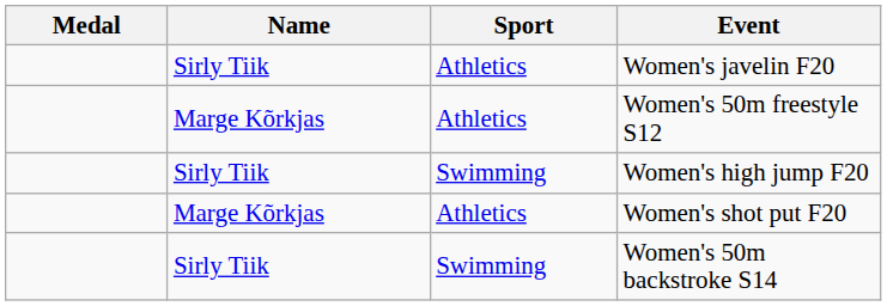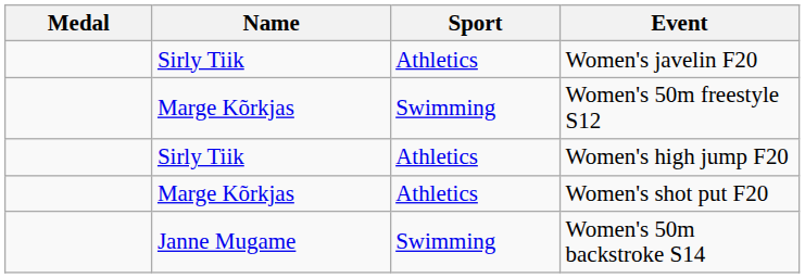 <table class="wikitable">
 <tr>
 <th style="width:6em">Medal</th>
 <th style="width:10em">Name</th>
 <th style="width:7em">Sport</th>
 <th style="width:10em">Event</th>
 </tr>
 <tr>
 <td></td>
 <td><a href='#'>Sirly Tiik</a></td>
 <td><a href='#'>Athletics</a></td>
 <td>Women's javelin F20</td>
 </tr>
 <tr>
 <td></td>
 <td><a href='#'>Marge Kõrkjas</a></td>
-<td><a href='#'>Athletics</a></td>
+<td><a href='#'>Swimming</a></td>
 <td>Women's 50m freestyle S12</td>
 </tr>
 <tr>
 <td></td>
 <td><a href='#'>Sirly Tiik</a></td>
-<td><a href='#'>Swimming</a></td>
+<td><a href='#'>Athletics</a></td>
 <td>Women's high jump F20</td>
 </tr>
 <tr>
 <td></td>
 <td><a href='#'>Marge Kõrkjas</a></td>
 <td><a href='#'>Athletics</a></td>
 <td>Women's shot put F20</td>
 </tr>
 <tr>
 <td></td>
-<td><a href='#'>Sirly Tiik</a></td>
+<td><a href='#'>Janne Mugame</a></td>
 <td><a href='#'>Swimming</a></td>
 <td>Women's 50m backstroke S14</td>
 </tr>
 </table>
